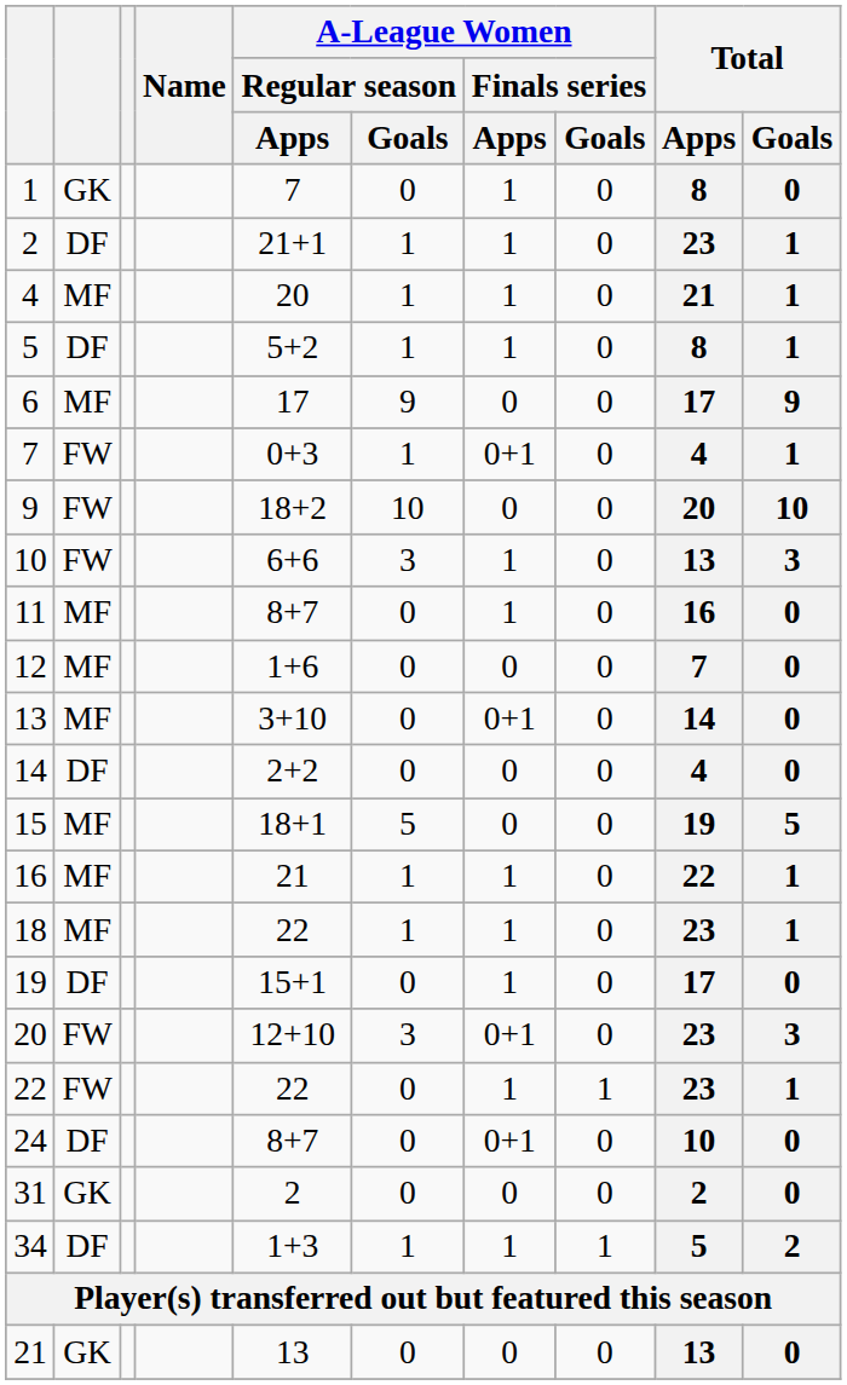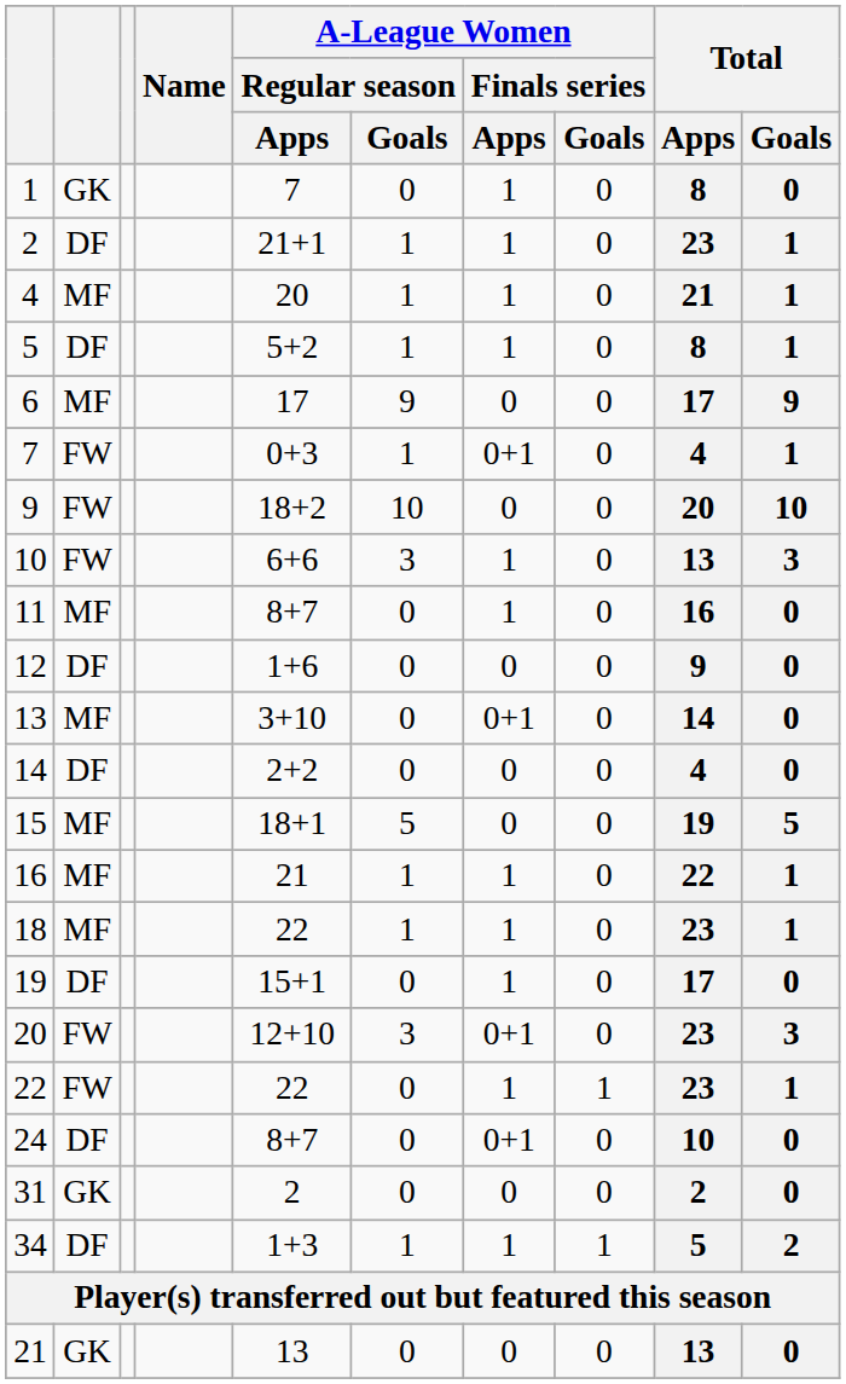 <table class="wikitable sortable" style="text-align:center;">
 <tr>
 <th rowspan="3"></th>
 <th rowspan="3"></th>
 <th rowspan="3"></th>
 <th rowspan="3">Name</th>
 <th colspan="4"><a href='#'>A-League Women</a></th>
 <th colspan="2" rowspan="2">Total</th>
 </tr>
 <tr>
 <th colspan="2">Regular season</th>
 <th colspan="2">Finals series</th>
 </tr>
 <tr>
 <th>Apps</th>
 <th>Goals</th>
 <th>Apps</th>
 <th>Goals</th>
 <th>Apps</th>
 <th>Goals</th>
 </tr>
 <tr>
 <td>1</td>
 <td>GK</td>
 <td></td>
 <td align="left"><br></td>
 <td>7</td>
 <td>0<br></td>
 <td>1</td>
 <td>0<br></td>
 <th>8</th>
 <th>0</th>
 </tr>
 <tr>
 <td>2</td>
 <td>DF</td>
 <td></td>
 <td align="left"><br></td>
 <td>21+1</td>
 <td>1<br></td>
 <td>1</td>
 <td>0<br></td>
 <th>23</th>
 <th>1</th>
 </tr>
 <tr>
 <td>4</td>
 <td>MF</td>
 <td></td>
 <td align="left"><br></td>
 <td>20</td>
 <td>1<br></td>
 <td>1</td>
 <td>0<br></td>
 <th>21</th>
 <th>1</th>
 </tr>
 <tr>
 <td>5</td>
 <td>DF</td>
 <td></td>
 <td align="left"><br></td>
 <td>5+2</td>
 <td>1<br></td>
 <td>1</td>
 <td>0<br></td>
 <th>8</th>
 <th>1</th>
 </tr>
 <tr>
 <td>6</td>
 <td>MF</td>
 <td></td>
 <td align="left"><br></td>
 <td>17</td>
 <td>9<br></td>
 <td>0</td>
 <td>0<br></td>
 <th>17</th>
 <th>9</th>
 </tr>
 <tr>
 <td>7</td>
 <td>FW</td>
 <td></td>
 <td align="left"><br></td>
 <td>0+3</td>
 <td>1<br></td>
 <td>0+1</td>
 <td>0<br></td>
 <th>4</th>
 <th>1</th>
 </tr>
 <tr>
 <td>9</td>
 <td>FW</td>
 <td></td>
 <td align="left"><br></td>
 <td>18+2</td>
 <td>10<br></td>
 <td>0</td>
 <td>0<br></td>
 <th>20</th>
 <th>10</th>
 </tr>
 <tr>
 <td>10</td>
 <td>FW</td>
 <td></td>
 <td align="left"><br></td>
 <td>6+6</td>
 <td>3<br></td>
 <td>1</td>
 <td>0<br></td>
 <th>13</th>
 <th>3</th>
 </tr>
 <tr>
 <td>11</td>
 <td>MF</td>
 <td></td>
 <td align="left"><br></td>
 <td>8+7</td>
 <td>0<br></td>
 <td>1</td>
 <td>0<br></td>
 <th>16</th>
 <th>0</th>
 </tr>
 <tr>
 <td>12</td>
-<td>MF</td>
+<td>DF</td>
 <td></td>
 <td align="left"><br></td>
 <td>1+6</td>
 <td>0<br></td>
 <td>0</td>
 <td>0<br></td>
-<th>7</th>
+<th>9</th>
 <th>0</th>
 </tr>
 <tr>
 <td>13</td>
 <td>MF</td>
 <td></td>
 <td align="left"><br></td>
 <td>3+10</td>
 <td>0<br></td>
 <td>0+1</td>
 <td>0<br></td>
 <th>14</th>
 <th>0</th>
 </tr>
 <tr>
 <td>14</td>
 <td>DF</td>
 <td></td>
 <td align="left"><br></td>
 <td>2+2</td>
 <td>0<br></td>
 <td>0</td>
 <td>0<br></td>
 <th>4</th>
 <th>0</th>
 </tr>
 <tr>
 <td>15</td>
 <td>MF</td>
 <td></td>
 <td align="left"><br></td>
 <td>18+1</td>
 <td>5<br></td>
 <td>0</td>
 <td>0<br></td>
 <th>19</th>
 <th>5</th>
 </tr>
 <tr>
 <td>16</td>
 <td>MF</td>
 <td></td>
 <td align="left"><br></td>
 <td>21</td>
 <td>1<br></td>
 <td>1</td>
 <td>0<br></td>
 <th>22</th>
 <th>1</th>
 </tr>
 <tr>
 <td>18</td>
 <td>MF</td>
 <td></td>
 <td align="left"><br></td>
 <td>22</td>
 <td>1<br></td>
 <td>1</td>
 <td>0<br></td>
 <th>23</th>
 <th>1</th>
 </tr>
 <tr>
 <td>19</td>
 <td>DF</td>
 <td></td>
 <td align="left"><br></td>
 <td>15+1</td>
 <td>0<br></td>
 <td>1</td>
 <td>0<br></td>
 <th>17</th>
 <th>0</th>
 </tr>
 <tr>
 <td>20</td>
 <td>FW</td>
 <td></td>
 <td align="left"><br></td>
 <td>12+10</td>
 <td>3<br></td>
 <td>0+1</td>
 <td>0<br></td>
 <th>23</th>
 <th>3</th>
 </tr>
 <tr>
 <td>22</td>
 <td>FW</td>
 <td></td>
 <td align="left"><br></td>
 <td>22</td>
 <td>0<br></td>
 <td>1</td>
 <td>1<br></td>
 <th>23</th>
 <th>1</th>
 </tr>
 <tr>
 <td>24</td>
 <td>DF</td>
 <td></td>
 <td align="left"><br></td>
 <td>8+7</td>
 <td>0<br></td>
 <td>0+1</td>
 <td>0<br></td>
 <th>10</th>
 <th>0</th>
 </tr>
 <tr>
 <td>31</td>
 <td>GK</td>
 <td></td>
 <td align="left"><br></td>
 <td>2</td>
 <td>0<br></td>
 <td>0</td>
 <td>0<br></td>
 <th>2</th>
 <th>0</th>
 </tr>
 <tr>
 <td>34</td>
 <td>DF</td>
 <td></td>
 <td align="left"><br></td>
 <td>1+3</td>
 <td>1<br></td>
 <td>1</td>
 <td>1<br></td>
 <th>5</th>
 <th>2</th>
 </tr>
 <tr>
 <th colspan="10">Player(s) transferred out but featured this season</th>
 </tr>
 <tr>
 <td>21</td>
 <td>GK</td>
 <td></td>
 <td align="left"><br></td>
 <td>13</td>
 <td>0<br></td>
 <td>0</td>
 <td>0<br></td>
 <th>13</th>
 <th>0</th>
 </tr>
 </table>
